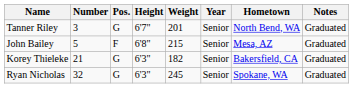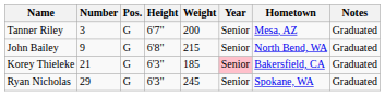 <table class="wikitable sortable" border="1">
 <tr>
 <th>Name</th>
 <th>Number</th>
 <th>Pos.</th>
 <th>Height</th>
 <th>Weight</th>
 <th>Year</th>
 <th>Hometown</th>
 <th class="unsortable">Notes</th>
 </tr>
 <tr>
 <td>Tanner Riley</td>
 <td>3</td>
 <td>G</td>
 <td>6'7"</td>
-<td>201</td>
+<td>200</td>
 <td>Senior</td>
-<td><a href='#'>North Bend, WA</a></td>
+<td><a href='#'>Mesa, AZ</a></td>
 <td>Graduated</td>
 </tr>
 <tr>
 <td>John Bailey</td>
-<td>5</td>
-<td>F</td>
+<td>9</td>
+<td>G</td>
 <td>6'8"</td>
 <td>215</td>
 <td>Senior</td>
-<td><a href='#'>Mesa, AZ</a></td>
+<td><a href='#'>North Bend, WA</a></td>
 <td>Graduated</td>
 </tr>
 <tr>
 <td>Korey Thieleke</td>
 <td>21</td>
 <td>G</td>
 <td>6'3"</td>
-<td>182</td>
-<td>Senior</td>
+<td>185</td>
+<td style="background: pink;">Senior</td>
 <td><a href='#'>Bakersfield, CA</a></td>
 <td>Graduated</td>
 </tr>
 <tr>
 <td>Ryan Nicholas</td>
-<td>32</td>
+<td>29</td>
 <td>G</td>
 <td>6'3"</td>
 <td>245</td>
 <td>Senior</td>
 <td><a href='#'>Spokane, WA</a></td>
 <td>Graduated</td>
 </tr>
 </table>
